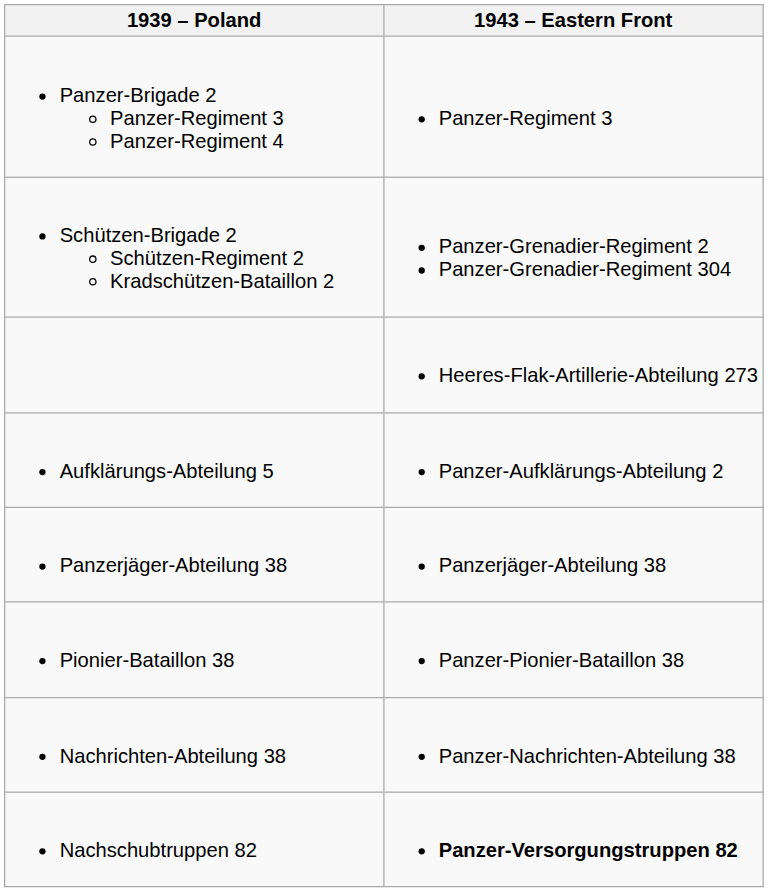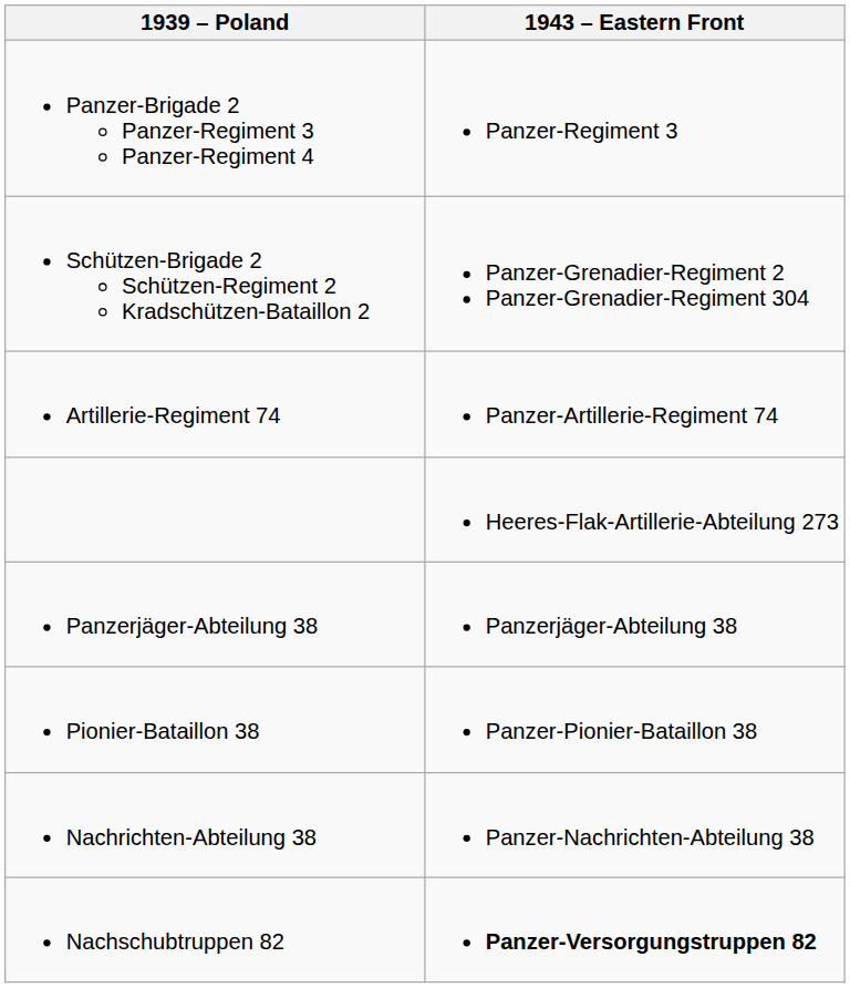 <table class="wikitable">
 <tr>
 <th>1939 – Poland</th>
 <th>1943 – Eastern Front</th>
 </tr>
 <tr>
 <td width=50%><br><ul><li>Panzer-Brigade 2<ul><li>Panzer-Regiment 3</li><li>Panzer-Regiment 4</li></ul></li></ul></td>
 <td width=50%><br><ul><li>Panzer-Regiment 3</li></ul></td>
 </tr>
 <tr>
 <td><br><ul><li>Schützen-Brigade 2<ul><li>Schützen-Regiment 2</li><li>Kradschützen-Bataillon 2</li></ul></li></ul></td>
 <td><br><ul><li>Panzer-Grenadier-Regiment 2</li><li>Panzer-Grenadier-Regiment 304</li></ul></td>
 </tr>
 <tr>
+<td><br><ul><li>Artillerie-Regiment 74</li></ul></td>
+<td><br><ul><li>Panzer-Artillerie-Regiment 74</li></ul></td>
+</tr>
+<tr>
 <td></td>
 <td><br><ul><li>Heeres-Flak-Artillerie-Abteilung 273</li></ul></td>
-</tr>
-<tr>
-<td><br><ul><li>Aufklärungs-Abteilung 5</li></ul></td>
-<td><br><ul><li>Panzer-Aufklärungs-Abteilung 2</li></ul></td>
 </tr>
 <tr>
 <td><br><ul><li>Panzerjäger-Abteilung 38</li></ul></td>
 <td><br><ul><li>Panzerjäger-Abteilung 38</li></ul></td>
 </tr>
 <tr>
 <td><br><ul><li>Pionier-Bataillon 38</li></ul></td>
 <td><br><ul><li>Panzer-Pionier-Bataillon 38</li></ul></td>
 </tr>
 <tr>
 <td><br><ul><li>Nachrichten-Abteilung 38</li></ul></td>
 <td><br><ul><li>Panzer-Nachrichten-Abteilung 38</li></ul></td>
 </tr>
 <tr>
 <td><br><ul><li>Nachschubtruppen 82</li></ul></td>
 <td><strong><br><ul><li>Panzer-Versorgungstruppen 82</li></ul></strong></td>
 </tr>
 </table>
